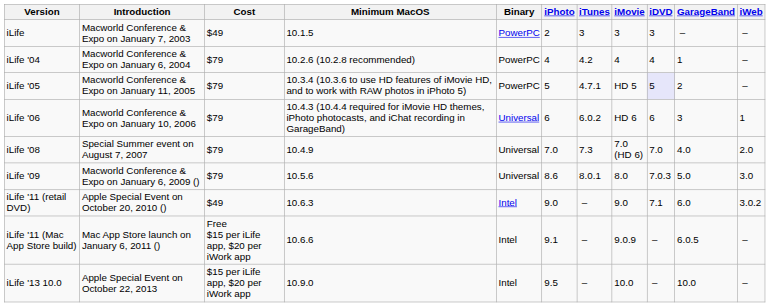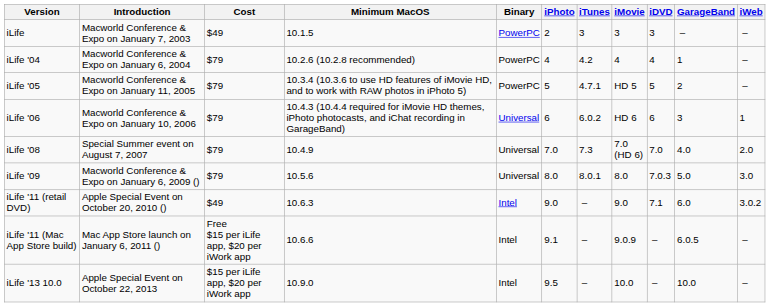 <table class="wikitable">
 <tr>
 <th>Version</th>
 <th>Introduction</th>
 <th>Cost</th>
 <th>Minimum MacOS</th>
 <th>Binary</th>
 <th><a href='#'>iPhoto</a></th>
 <th><a href='#'>iTunes</a></th>
 <th><a href='#'>iMovie</a></th>
 <th><a href='#'>iDVD</a></th>
 <th><a href='#'>GarageBand</a></th>
 <th><a href='#'>iWeb</a></th>
 </tr>
 <tr>
 <td>iLife</td>
 <td>Macworld Conference & Expo on January 7, 2003</td>
 <td>$49</td>
 <td>10.1.5</td>
 <td><a href='#'>PowerPC</a></td>
 <td>2</td>
 <td>3</td>
 <td>3</td>
 <td>3</td>
 <td> –</td>
 <td> –</td>
 </tr>
 <tr>
 <td>iLife '04</td>
 <td>Macworld Conference & Expo on January 6, 2004</td>
 <td>$79</td>
 <td>10.2.6 (10.2.8 recommended)</td>
 <td>PowerPC</td>
 <td>4</td>
 <td>4.2</td>
 <td>4</td>
 <td>4</td>
 <td>1</td>
 <td> –</td>
 </tr>
 <tr>
 <td>iLife '05</td>
 <td>Macworld Conference & Expo on January 11, 2005</td>
 <td>$79</td>
 <td>10.3.4 (10.3.6 to use HD features of iMovie HD, and to work with RAW photos in iPhoto 5)</td>
 <td>PowerPC</td>
 <td>5</td>
 <td>4.7.1</td>
 <td>HD 5</td>
-<td style="background: lavender;">5</td>
+<td>5</td>
 <td>2</td>
 <td> –</td>
 </tr>
 <tr>
 <td>iLife '06</td>
 <td>Macworld Conference & Expo on January 10, 2006</td>
 <td>$79</td>
 <td>10.4.3 (10.4.4 required for iMovie HD themes, iPhoto photocasts, and iChat recording in GarageBand)</td>
 <td><a href='#'>Universal</a></td>
 <td>6</td>
 <td>6.0.2</td>
 <td>HD 6</td>
 <td>6</td>
 <td>3</td>
 <td>1</td>
 </tr>
 <tr>
 <td>iLife '08</td>
 <td>Special Summer event on August 7, 2007</td>
 <td>$79</td>
 <td>10.4.9</td>
 <td>Universal</td>
 <td>7.0</td>
 <td>7.3</td>
 <td>7.0<br>(HD 6)</td>
 <td>7.0</td>
 <td>4.0</td>
 <td>2.0</td>
 </tr>
 <tr>
 <td>iLife '09</td>
 <td>Macworld Conference & Expo on January 6, 2009 ()</td>
 <td>$79</td>
 <td>10.5.6</td>
 <td>Universal</td>
-<td>8.6</td>
+<td>8.0</td>
 <td>8.0.1</td>
 <td>8.0</td>
 <td>7.0.3</td>
 <td>5.0</td>
 <td>3.0</td>
 </tr>
 <tr>
 <td>iLife '11 (retail DVD)</td>
 <td>Apple Special Event on October 20, 2010 ()</td>
 <td>$49</td>
 <td>10.6.3</td>
 <td><a href='#'>Intel</a></td>
 <td>9.0</td>
 <td> –</td>
 <td>9.0</td>
 <td>7.1</td>
 <td>6.0</td>
 <td>3.0.2</td>
 </tr>
 <tr>
 <td>iLife '11 (Mac App Store build)</td>
 <td>Mac App Store launch on January 6, 2011 ()</td>
 <td>Free<br>$15 per iLife app, $20 per iWork app</td>
 <td>10.6.6</td>
 <td>Intel</td>
 <td>9.1</td>
 <td> –</td>
 <td>9.0.9</td>
 <td> –</td>
 <td>6.0.5</td>
 <td> –</td>
 </tr>
 <tr>
 <td>iLife '13 10.0</td>
 <td>Apple Special Event on October 22, 2013</td>
 <td>$15 per iLife app, $20 per iWork app</td>
 <td>10.9.0</td>
 <td>Intel</td>
 <td>9.5</td>
 <td> –</td>
 <td>10.0</td>
 <td> –</td>
 <td>10.0</td>
 <td> –</td>
 </tr>
 </table>
